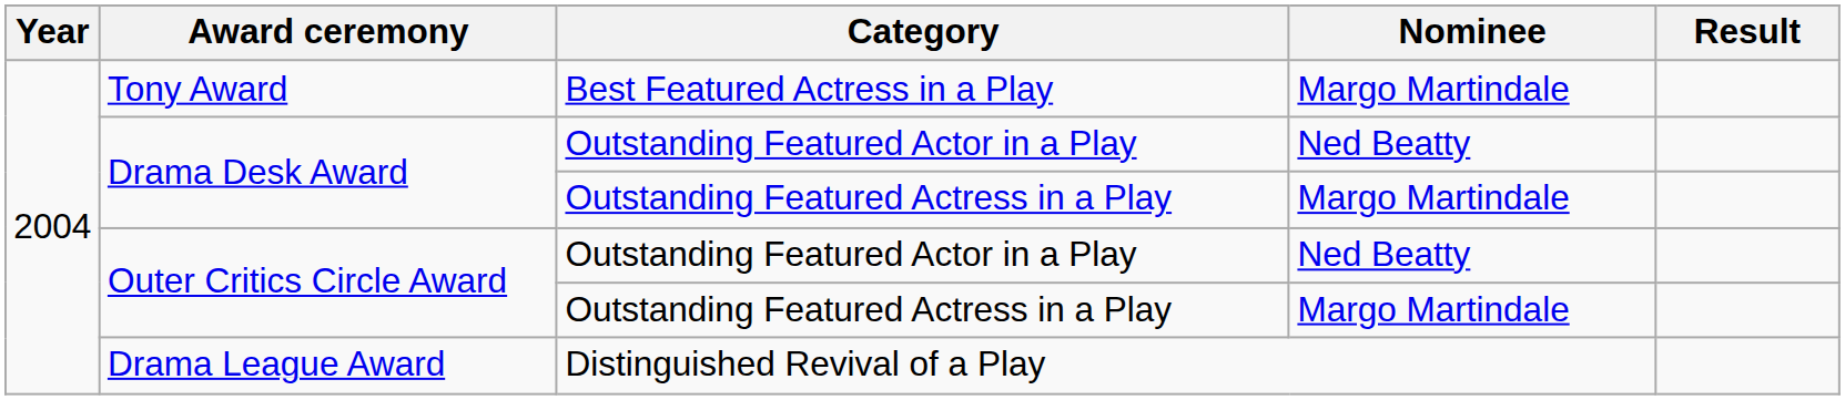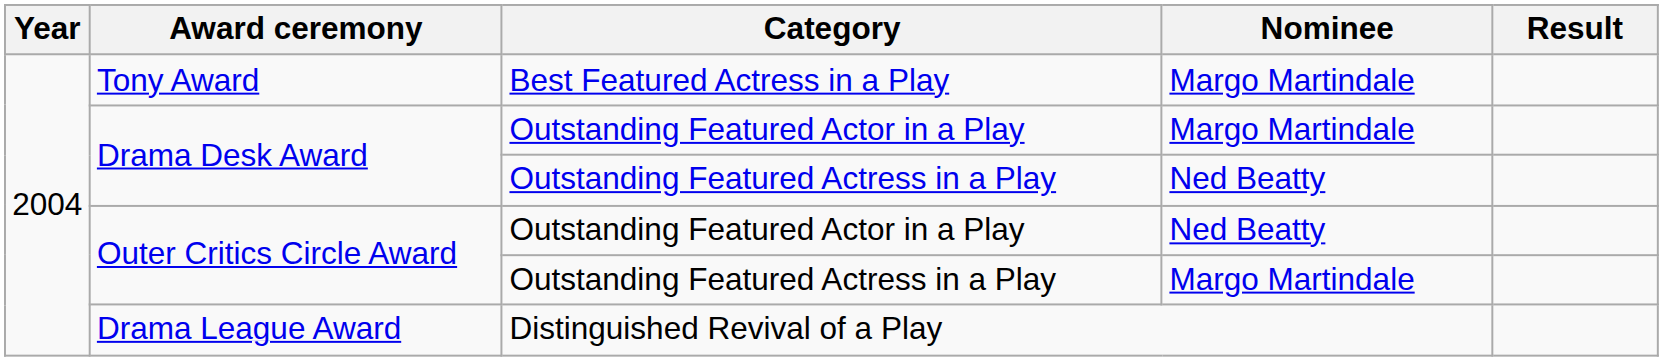 <table class="wikitable" width="95%">
 <tr>
 <th width="5%">Year</th>
 <th width="25%">Award ceremony</th>
 <th width="40%">Category</th>
 <th width="20%">Nominee</th>
 <th width="10%">Result</th>
 </tr>
 <tr>
 <td rowspan="6">2004</td>
 <td><a href='#'>Tony Award</a></td>
 <td><a href='#'>Best Featured Actress in a Play</a></td>
 <td><a href='#'>Margo Martindale</a></td>
 <td></td>
 </tr>
 <tr>
 <td rowspan="2"><a href='#'>Drama Desk Award</a></td>
 <td><a href='#'>Outstanding Featured Actor in a Play</a></td>
-<td><a href='#'>Ned Beatty</a></td>
+<td><a href='#'>Margo Martindale</a></td>
 <td></td>
 </tr>
 <tr>
 <td><a href='#'>Outstanding Featured Actress in a Play</a></td>
-<td><a href='#'>Margo Martindale</a></td>
+<td><a href='#'>Ned Beatty</a></td>
 <td></td>
 </tr>
 <tr>
 <td rowspan="2"><a href='#'>Outer Critics Circle Award</a></td>
 <td>Outstanding Featured Actor in a Play</td>
 <td><a href='#'>Ned Beatty</a></td>
 <td></td>
 </tr>
 <tr>
 <td>Outstanding Featured Actress in a Play</td>
 <td><a href='#'>Margo Martindale</a></td>
 <td></td>
 </tr>
 <tr>
 <td><a href='#'>Drama League Award</a></td>
 <td colspan="2">Distinguished Revival of a Play</td>
 <td></td>
 </tr>
 </table>
